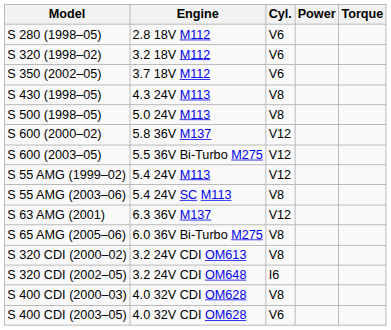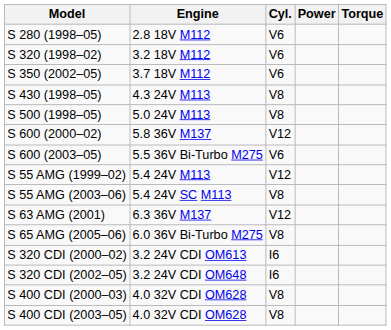 <table class="wikitable" style="text-align: left">
 <tr>
 <th>Model</th>
 <th>Engine</th>
 <th>Cyl.</th>
 <th>Power</th>
 <th>Torque</th>
 </tr>
 <tr>
 <td>S 280 (1998–05)</td>
 <td>2.8 18V <a href='#'>M112</a></td>
 <td>V6</td>
 <td></td>
 <td></td>
 </tr>
 <tr>
 <td>S 320 (1998–02)</td>
 <td>3.2 18V <a href='#'>M112</a></td>
 <td>V6</td>
 <td></td>
 <td></td>
 </tr>
 <tr>
 <td>S 350 (2002–05)</td>
 <td>3.7 18V <a href='#'>M112</a></td>
 <td>V6</td>
 <td></td>
 <td></td>
 </tr>
 <tr>
 <td>S 430 (1998–05)</td>
 <td>4.3 24V <a href='#'>M113</a></td>
 <td>V8</td>
 <td></td>
 <td></td>
 </tr>
 <tr>
 <td>S 500 (1998–05)</td>
 <td>5.0 24V <a href='#'>M113</a></td>
 <td>V8</td>
 <td></td>
 <td></td>
 </tr>
 <tr>
 <td>S 600 (2000–02)</td>
 <td>5.8 36V <a href='#'>M137</a></td>
 <td>V12</td>
 <td></td>
 <td></td>
 </tr>
 <tr>
 <td>S 600 (2003–05)</td>
 <td>5.5 36V Bi-Turbo <a href='#'>M275</a></td>
-<td>V12</td>
+<td>V6</td>
 <td></td>
 <td></td>
 </tr>
 <tr>
 <td>S 55 AMG (1999–02)</td>
 <td>5.4 24V <a href='#'>M113</a></td>
 <td>V12</td>
 <td></td>
 <td></td>
 </tr>
 <tr>
 <td>S 55 AMG (2003–06)</td>
 <td>5.4 24V <a href='#'>SC</a> <a href='#'>M113</a></td>
 <td>V8</td>
 <td></td>
 <td></td>
 </tr>
 <tr>
 <td>S 63 AMG (2001)</td>
 <td>6.3 36V <a href='#'>M137</a></td>
 <td>V12</td>
 <td></td>
 <td></td>
 </tr>
 <tr>
 <td>S 65 AMG (2005–06)</td>
 <td>6.0 36V Bi-Turbo <a href='#'>M275</a></td>
 <td>V8</td>
 <td></td>
 <td></td>
 </tr>
 <tr>
 <td>S 320 CDI (2000–02)</td>
 <td>3.2 24V CDI <a href='#'>OM613</a></td>
-<td>V8</td>
+<td>I6</td>
 <td></td>
 <td></td>
 </tr>
 <tr>
 <td>S 320 CDI (2002–05)</td>
 <td>3.2 24V CDI <a href='#'>OM648</a></td>
 <td>I6</td>
 <td></td>
 <td></td>
 </tr>
 <tr>
 <td>S 400 CDI (2000–03)</td>
 <td>4.0 32V CDI <a href='#'>OM628</a></td>
 <td>V8</td>
 <td></td>
 <td></td>
 </tr>
 <tr>
 <td>S 400 CDI (2003–05)</td>
 <td>4.0 32V CDI <a href='#'>OM628</a></td>
-<td>V6</td>
+<td>V8</td>
 <td></td>
 <td></td>
 </tr>
 </table>
